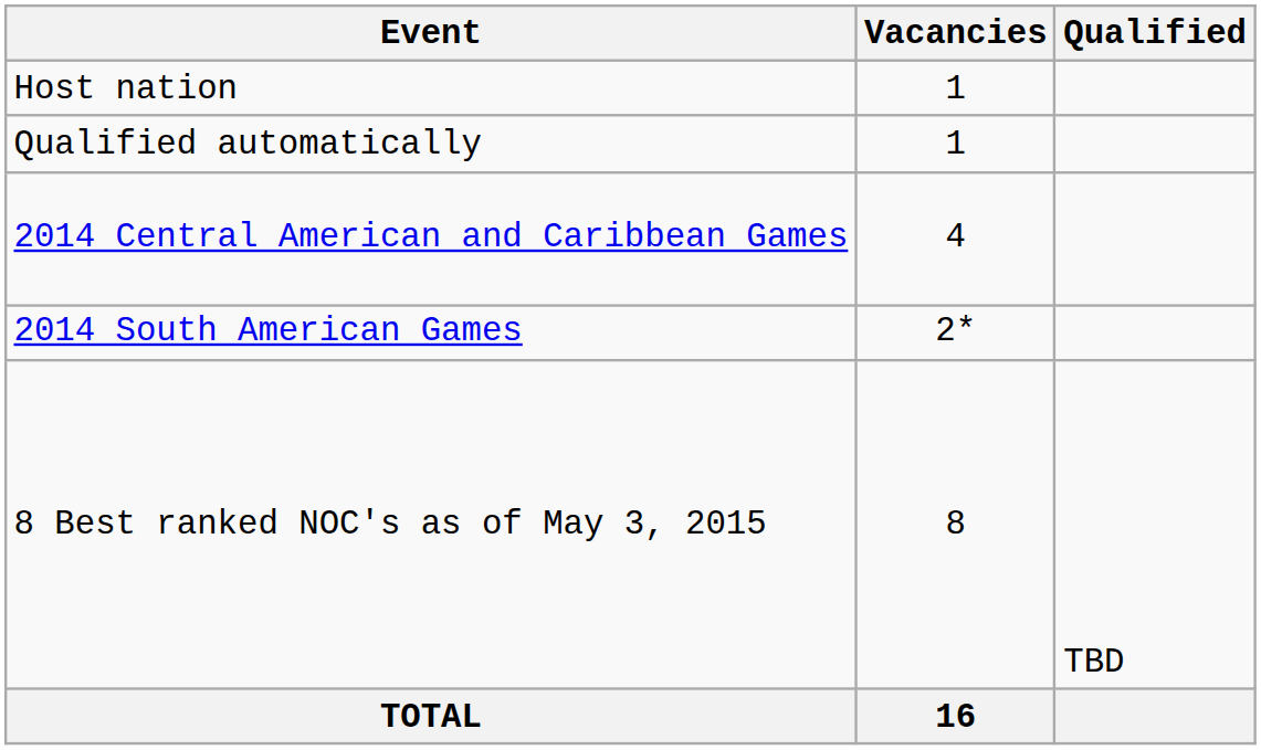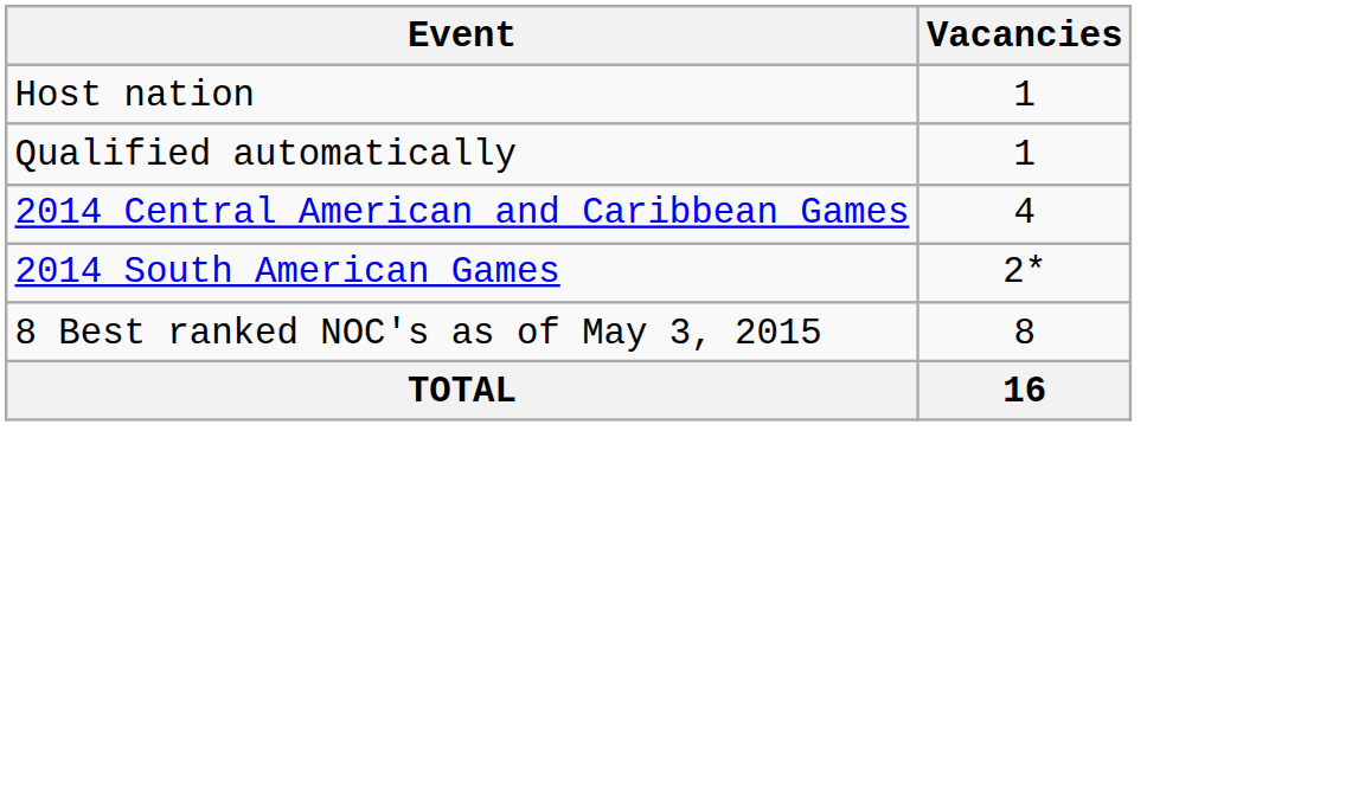 <table class="wikitable">
 <tr>
 <th>Event</th>
 <th>Vacancies</th>
-<th>Qualified</th>
 </tr>
 <tr>
 <td>Host nation</td>
 <td align="center">1</td>
-<td></td>
 </tr>
 <tr>
 <td>Qualified automatically</td>
 <td align="center">1</td>
-<td></td>
 </tr>
 <tr>
 <td><a href='#'>2014 Central American and Caribbean Games</a></td>
 <td align="center">4</td>
-<td><br><br><br></td>
 </tr>
 <tr>
 <td><a href='#'>2014 South American Games</a></td>
 <td align="center">2*</td>
-<td><br></td>
 </tr>
 <tr>
 <td>8 Best ranked NOC's as of May 3, 2015</td>
 <td align="center">8</td>
-<td><br><br><br><br><br><br><br>TBD</td>
 </tr>
 <tr>
 <th>TOTAL</th>
 <th>16</th>
-<th></th>
 </tr>
 </table>
